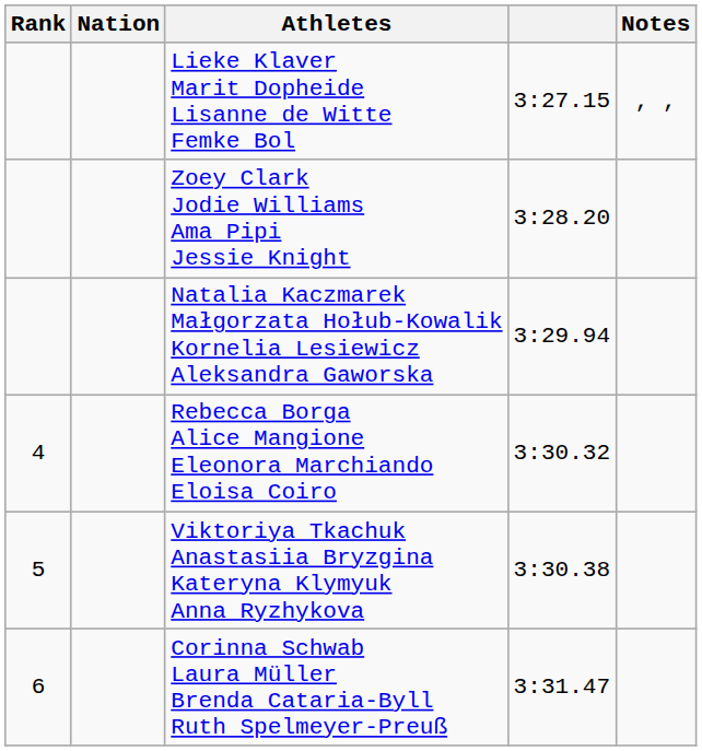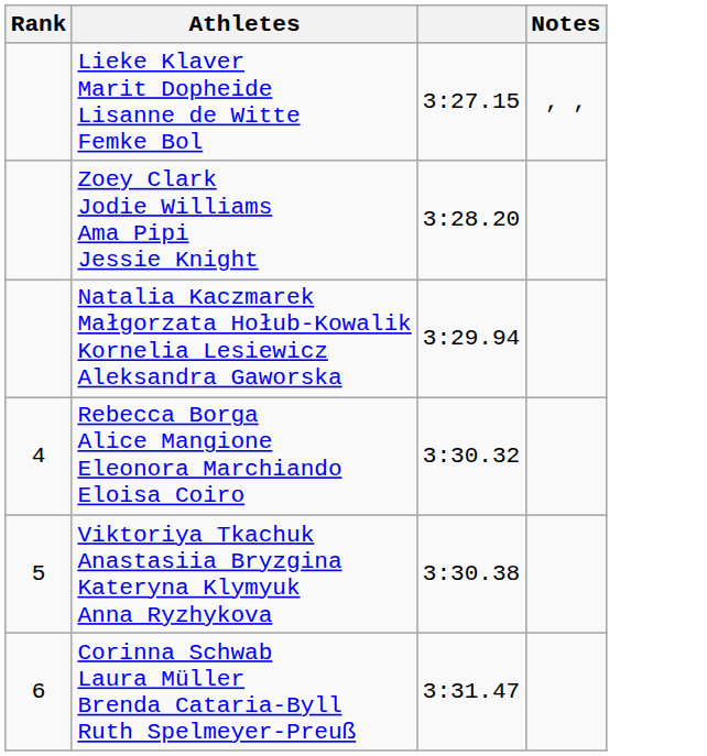 <table class="wikitable sortable" style="text-align:center">
 <tr>
 <th scope="col">Rank</th>
-<th scope="col">Nation</th>
 <th scope="col">Athletes</th>
 <th scope="col"></th>
 <th scope="col">Notes</th>
 </tr>
 <tr>
 <td></td>
-<td align=left></td>
 <td align=left><a href='#'>Lieke Klaver</a><br><a href='#'>Marit Dopheide</a><br><a href='#'>Lisanne de Witte</a><br><a href='#'>Femke Bol</a></td>
 <td>3:27.15</td>
 <td>, , </td>
 </tr>
 <tr>
 <td></td>
-<td align=left></td>
 <td align=left><a href='#'>Zoey Clark</a><br><a href='#'>Jodie Williams</a><br><a href='#'>Ama Pipi</a><br><a href='#'>Jessie Knight</a></td>
 <td>3:28.20</td>
 <td></td>
 </tr>
 <tr>
 <td></td>
-<td align=left></td>
 <td align=left><a href='#'>Natalia Kaczmarek</a><br><a href='#'>Małgorzata Hołub-Kowalik</a><br><a href='#'>Kornelia Lesiewicz</a><br><a href='#'>Aleksandra Gaworska</a></td>
 <td>3:29.94</td>
 <td></td>
 </tr>
 <tr>
 <td>4</td>
-<td align=left></td>
 <td align=left><a href='#'>Rebecca Borga</a><br><a href='#'>Alice Mangione</a><br><a href='#'>Eleonora Marchiando</a><br><a href='#'>Eloisa Coiro</a></td>
 <td>3:30.32</td>
 <td></td>
 </tr>
 <tr>
 <td>5</td>
-<td align=left></td>
 <td align=left><a href='#'>Viktoriya Tkachuk</a><br><a href='#'>Anastasiia Bryzgina</a><br><a href='#'>Kateryna Klymyuk</a><br><a href='#'>Anna Ryzhykova</a></td>
 <td>3:30.38</td>
 <td></td>
 </tr>
 <tr>
 <td>6</td>
-<td align=left></td>
 <td align=left><a href='#'>Corinna Schwab</a><br><a href='#'>Laura Müller</a><br><a href='#'>Brenda Cataria-Byll</a><br><a href='#'>Ruth Spelmeyer-Preuß</a></td>
 <td>3:31.47</td>
 <td></td>
 </tr>
 </table>
